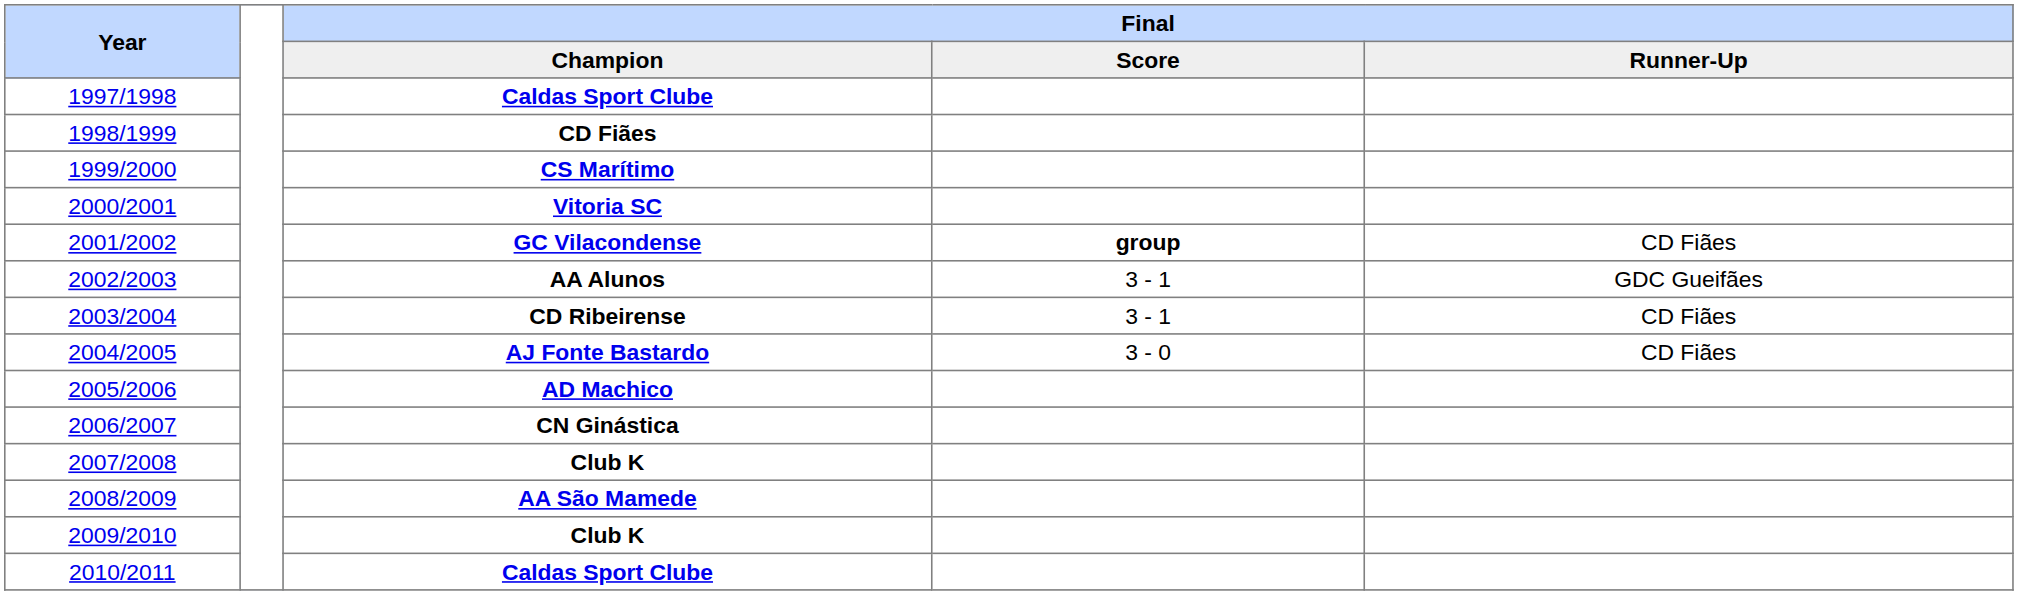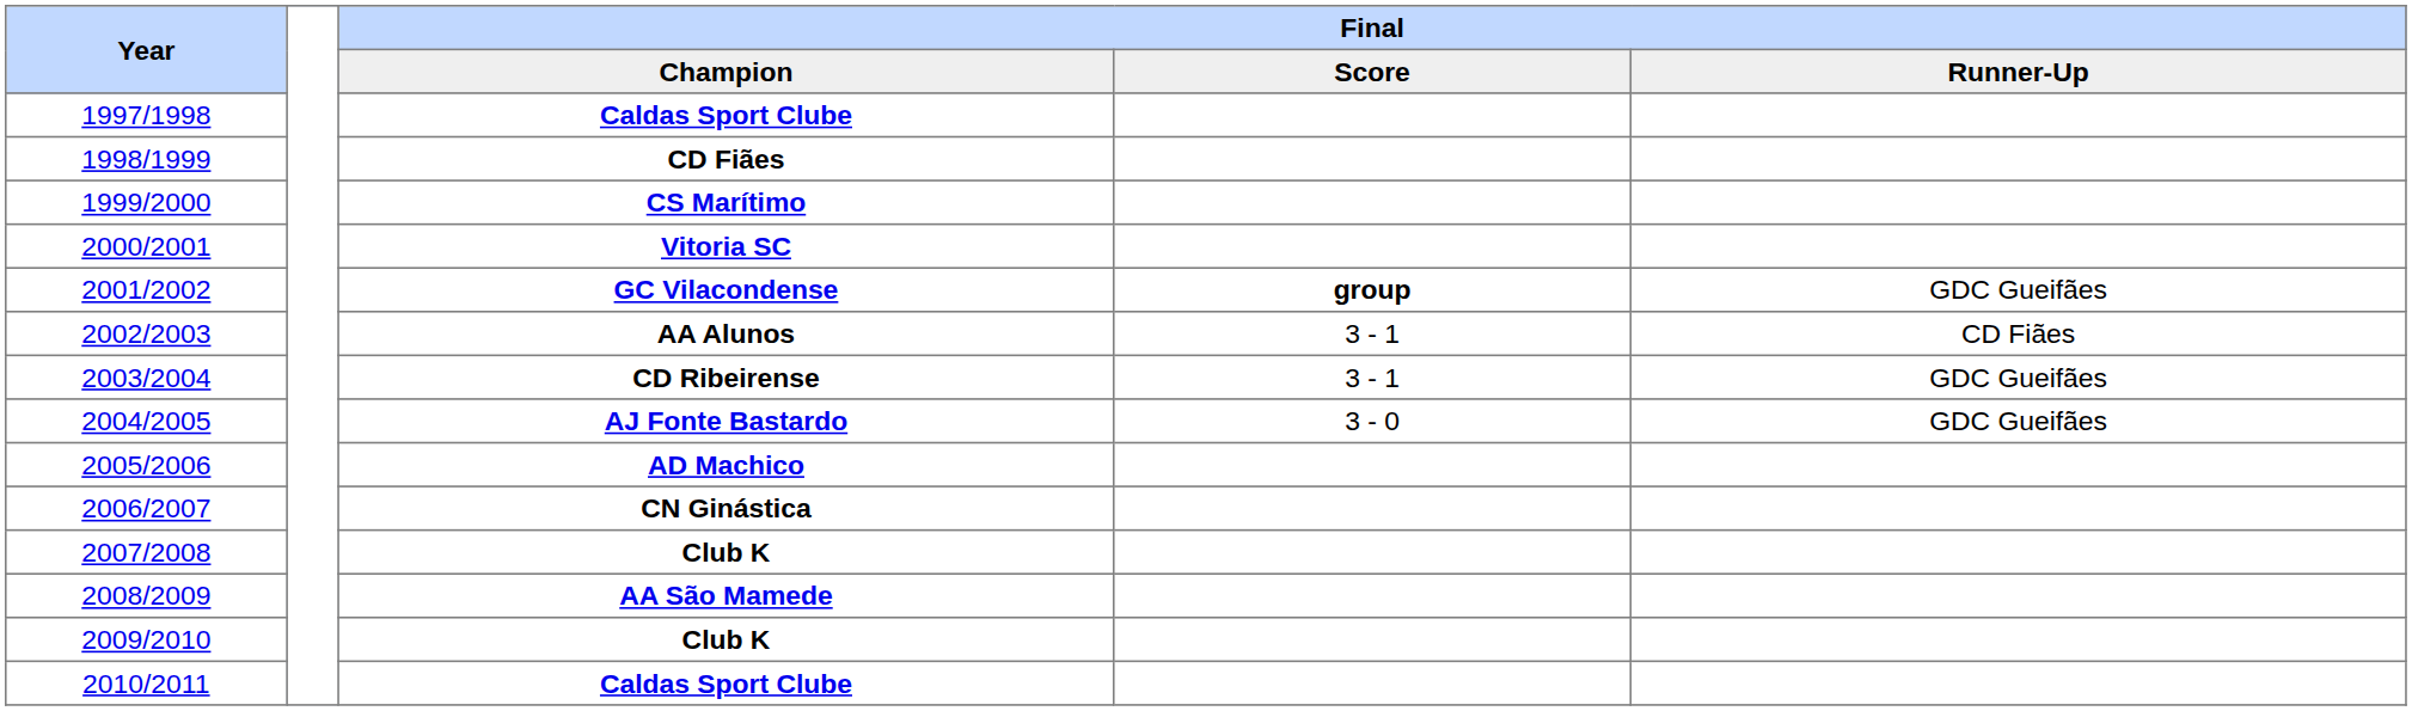 <table border=1 style="border-collapse:collapse; font-size:90%; background: white;" cellpadding=3 cellspacing=0 width=100%>
 <tr style="background: #C1D8FF">
 <th rowspan=2 width=5%>Year</th>
 <td width=1% rowspan=35 style="background: #ffffff"></td>
 <th colspan=3>Final</th>
 </tr>
 <tr style="background: #EFEFEF">
 <th width=15%>Champion</th>
 <th width=10%>Score</th>
 <th width=15%>Runner-Up</th>
 </tr>
 <tr align=center>
 <td><a href='#'>1997/1998</a></td>
 <td><strong><a href='#'>Caldas Sport Clube</a></strong></td>
 <td></td>
 <td></td>
 </tr>
 <tr align=center>
 <td><a href='#'>1998/1999</a></td>
 <td><strong>CD Fiães</strong></td>
 <td></td>
 <td></td>
 </tr>
 <tr align=center>
 <td><a href='#'>1999/2000</a></td>
 <td><strong><a href='#'>CS Marítimo</a></strong></td>
 <td></td>
 <td></td>
 </tr>
 <tr align=center>
 <td><a href='#'>2000/2001</a></td>
 <td><strong><a href='#'>Vitoria SC</a></strong></td>
 <td></td>
 <td></td>
 </tr>
 <tr align=center>
 <td><a href='#'>2001/2002</a></td>
 <td><strong><a href='#'>GC Vilacondense</a></strong></td>
 <td><strong>group</strong></td>
-<td>CD Fiães</td>
+<td>GDC Gueifães</td>
 </tr>
 <tr align=center>
 <td><a href='#'>2002/2003</a></td>
 <td><strong>AA Alunos</strong></td>
 <td>3 - 1</td>
-<td>GDC Gueifães</td>
+<td>CD Fiães</td>
 </tr>
 <tr align=center>
 <td><a href='#'>2003/2004</a></td>
 <td><strong>CD Ribeirense</strong></td>
 <td>3 - 1</td>
-<td>CD Fiães</td>
+<td>GDC Gueifães</td>
 </tr>
 <tr align=center>
 <td><a href='#'>2004/2005</a></td>
 <td><strong><a href='#'>AJ Fonte Bastardo</a></strong></td>
 <td>3 - 0</td>
-<td>CD Fiães</td>
+<td>GDC Gueifães</td>
 </tr>
 <tr align=center>
 <td><a href='#'>2005/2006</a></td>
 <td><strong><a href='#'>AD Machico</a></strong></td>
 <td></td>
 <td></td>
 </tr>
 <tr align=center>
 <td><a href='#'>2006/2007</a></td>
 <td><strong>CN Ginástica</strong></td>
 <td></td>
 <td></td>
 </tr>
 <tr align=center>
 <td><a href='#'>2007/2008</a></td>
 <td><strong>Club K </strong></td>
 <td></td>
 <td></td>
 </tr>
 <tr align=center>
 <td><a href='#'>2008/2009</a></td>
 <td><strong><a href='#'>AA São Mamede</a></strong></td>
 <td></td>
 <td></td>
 </tr>
 <tr align=center>
 <td><a href='#'>2009/2010</a></td>
 <td><strong>Club K </strong></td>
 <td></td>
 <td></td>
 </tr>
 <tr align=center>
 <td><a href='#'>2010/2011</a></td>
 <td><strong><a href='#'>Caldas Sport Clube</a></strong></td>
 <td></td>
 <td></td>
 </tr>
 </table>
